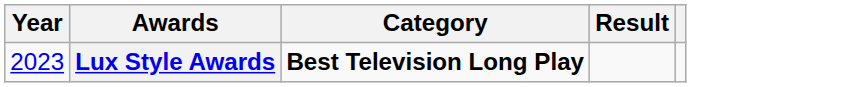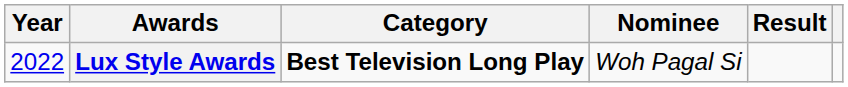 <table class="wikitable plainrowheaders">
 <tr>
 <th>Year</th>
 <th>Awards</th>
 <th>Category</th>
+<th>Nominee</th>
 <th>Result</th>
 <th></th>
 </tr>
 <tr>
-<td><a href='#'>2023</a></td>
+<td><a href='#'>2022</a></td>
 <th scope="row"><a href='#'>Lux Style Awards</a></th>
 <td><strong>Best Television Long Play</strong></td>
+<td><em>Woh Pagal Si</em></td>
 <td></td>
 <td></td>
 </tr>
 </table>
